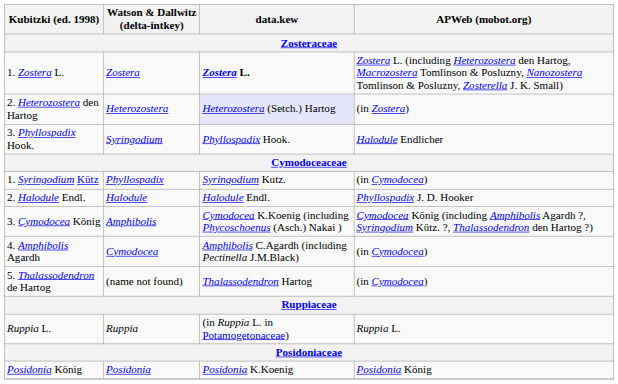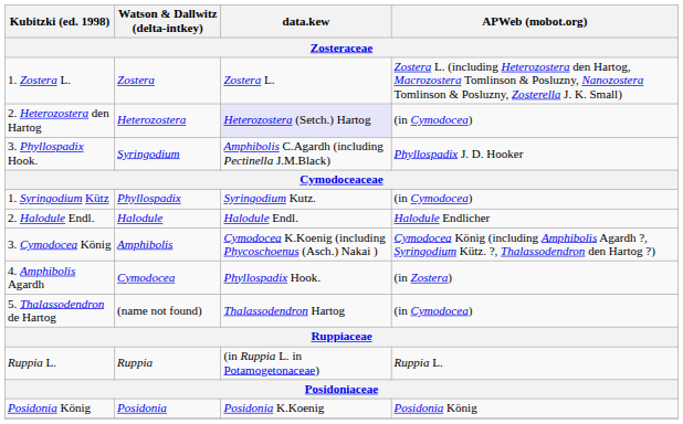 <table class="wikitable"  style="margin:1em auto;">
 <tr>
 <th scope="col">Kubitzki (ed. 1998)</th>
 <th scope="col">Watson & Dallwitz (delta-intkey)</th>
 <th scope="col">data.kew</th>
 <th scope="col">APWeb (mobot.org)</th>
 </tr>
 <tr>
 <th colspan="4"><a href='#'>Zosteraceae</a></th>
 </tr>
 <tr>
 <td>1. <em><a href='#'>Zostera</a></em> L.</td>
 <td><em><a href='#'>Zostera</a></em></td>
-<td><strong><em><a href='#'>Zostera</a></em> L.</strong></td>
+<td><em><a href='#'>Zostera</a></em> L.</td>
 <td><em><a href='#'>Zostera</a></em> L. (including <em><a href='#'>Heterozostera</a></em> den Hartog, <em><a href='#'>Macrozostera</a></em> Tomlinson & Posluzny, <em><a href='#'>Nanozostera</a></em> Tomlinson & Posluzny, <em><a href='#'>Zosterella</a></em> J. K. Small)</td>
 </tr>
 <tr>
 <td>2. <em><a href='#'>Heterozostera</a></em> den Hartog</td>
 <td><em><a href='#'>Heterozostera</a></em></td>
 <td style="background: lavender;"><em><a href='#'>Heterozostera</a></em> (Setch.) Hartog</td>
-<td>(in <em><a href='#'>Zostera</a></em>)</td>
+<td>(in <em><a href='#'>Cymodocea</a></em>)</td>
 </tr>
 <tr>
 <td>3. <em><a href='#'>Phyllospadix</a></em> Hook.</td>
 <td><em><a href='#'>Syringodium</a></em></td>
-<td><em><a href='#'>Phyllospadix</a></em> Hook.</td>
-<td><em><a href='#'>Halodule</a></em> Endlicher</td>
+<td><em><a href='#'>Amphibolis</a></em> C.Agardh (including <em>Pectinella</em> J.M.Black)</td>
+<td><em><a href='#'>Phyllospadix</a></em> J. D. Hooker</td>
 </tr>
 <tr>
 <th colspan="4"><a href='#'>Cymodoceaceae</a></th>
 </tr>
 <tr>
 <td>1. <em><a href='#'>Syringodium</a></em> <a href='#'>Kütz</a></td>
 <td><em><a href='#'>Phyllospadix</a></em></td>
 <td><em><a href='#'>Syringodium</a></em> Kutz.</td>
 <td>(in <em><a href='#'>Cymodocea</a></em>)</td>
 </tr>
 <tr>
 <td>2. <em><a href='#'>Halodule</a></em> Endl.</td>
 <td><em><a href='#'>Halodule</a></em></td>
 <td><em><a href='#'>Halodule</a></em> Endl.</td>
-<td><em><a href='#'>Phyllospadix</a></em> J. D. Hooker</td>
+<td><em><a href='#'>Halodule</a></em> Endlicher</td>
 </tr>
 <tr>
 <td>3. <em><a href='#'>Cymodocea</a></em> König</td>
 <td><em><a href='#'>Amphibolis</a></em></td>
 <td><em><a href='#'>Cymodocea</a></em> K.Koenig (including <em><a href='#'>Phycoschoenus</a></em> (Asch.) Nakai )</td>
 <td><em><a href='#'>Cymodocea</a></em> König (including <em><a href='#'>Amphibolis</a></em> Agardh ?, <em><a href='#'>Syringodium</a></em> Kütz. ?, <em><a href='#'>Thalassodendron</a></em> den Hartog ?)</td>
 </tr>
 <tr>
 <td>4. <em><a href='#'>Amphibolis</a></em> Agardh</td>
 <td><em><a href='#'>Cymodocea</a></em></td>
-<td><em><a href='#'>Amphibolis</a></em> C.Agardh (including <em>Pectinella</em> J.M.Black)</td>
-<td>(in <em><a href='#'>Cymodocea</a></em>)</td>
+<td><em><a href='#'>Phyllospadix</a></em> Hook.</td>
+<td>(in <em><a href='#'>Zostera</a></em>)</td>
 </tr>
 <tr>
 <td>5. <em><a href='#'>Thalassodendron</a></em> de Hartog</td>
 <td>(name not found)</td>
 <td><em><a href='#'>Thalassodendron</a></em> Hartog</td>
 <td>(in <em><a href='#'>Cymodocea</a></em>)</td>
 </tr>
 <tr>
 <th colspan="4"><a href='#'>Ruppiaceae</a></th>
 </tr>
 <tr>
 <td><em>Ruppia</em> L.</td>
 <td><em>Ruppia</em></td>
 <td>(in <em>Ruppia</em> L. in <a href='#'>Potamogetonaceae</a>)</td>
 <td><em>Ruppia</em> L.</td>
 </tr>
 <tr>
 <th colspan="4"><a href='#'>Posidoniaceae</a></th>
 </tr>
 <tr>
 <td><em><a href='#'>Posidonia</a></em> König</td>
 <td><em><a href='#'>Posidonia</a></em></td>
 <td><em><a href='#'>Posidonia</a></em> K.Koenig</td>
 <td><em><a href='#'>Posidonia</a></em> König</td>
 </tr>
 <tr>
 </tr>
 </table>
